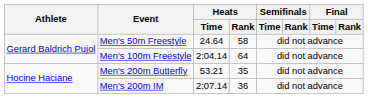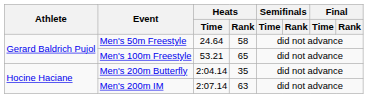 <table class=wikitable style="font-size:90%">
 <tr>
 <th rowspan="2">Athlete</th>
 <th rowspan="2">Event</th>
 <th colspan="2">Heats</th>
 <th colspan="2">Semifinals</th>
 <th colspan="2">Final</th>
 </tr>
 <tr>
 <th>Time</th>
 <th>Rank</th>
 <th>Time</th>
 <th>Rank</th>
 <th>Time</th>
 <th>Rank</th>
 </tr>
 <tr>
 <td rowspan="2"><a href='#'>Gerard Baldrich Pujol</a></td>
 <td><a href='#'>Men's 50m Freestyle</a></td>
 <td align=center>24.64</td>
 <td align=center>58</td>
 <td align=center colspan=4>did not advance</td>
 </tr>
 <tr>
 <td><a href='#'>Men's 100m Freestyle</a></td>
-<td align=center>2:04.14</td>
-<td align=center>64</td>
+<td align=center>53.21</td>
+<td align=center>65</td>
 <td align=center colspan=4>did not advance</td>
 </tr>
 <tr>
 <td rowspan="2"><a href='#'>Hocine Haciane</a></td>
 <td><a href='#'>Men's 200m Butterfly</a></td>
-<td align=center>53.21</td>
+<td align=center>2:04.14</td>
 <td align=center>35</td>
 <td align=center colspan=4>did not advance</td>
 </tr>
 <tr>
 <td><a href='#'>Men's 200m IM</a></td>
 <td align=center>2:07.14</td>
-<td align=center>36</td>
+<td align=center>63</td>
 <td align=center colspan=4>did not advance</td>
 </tr>
 </table>
